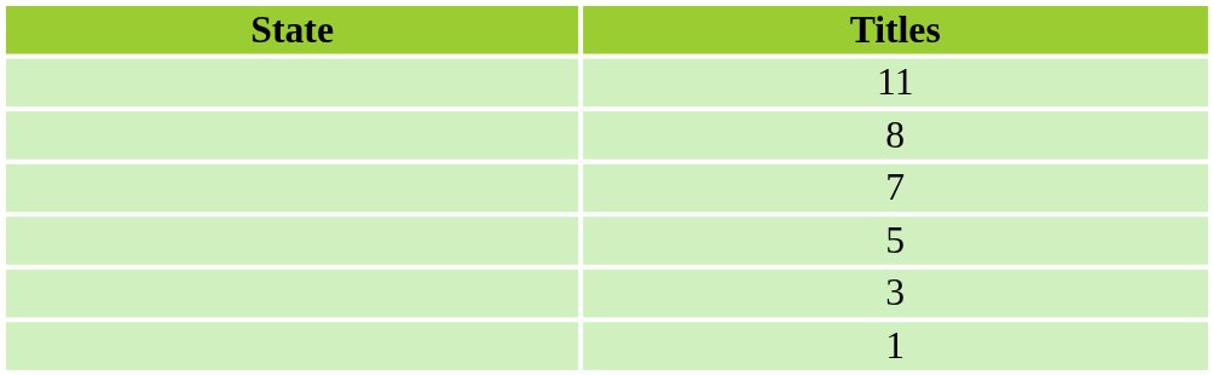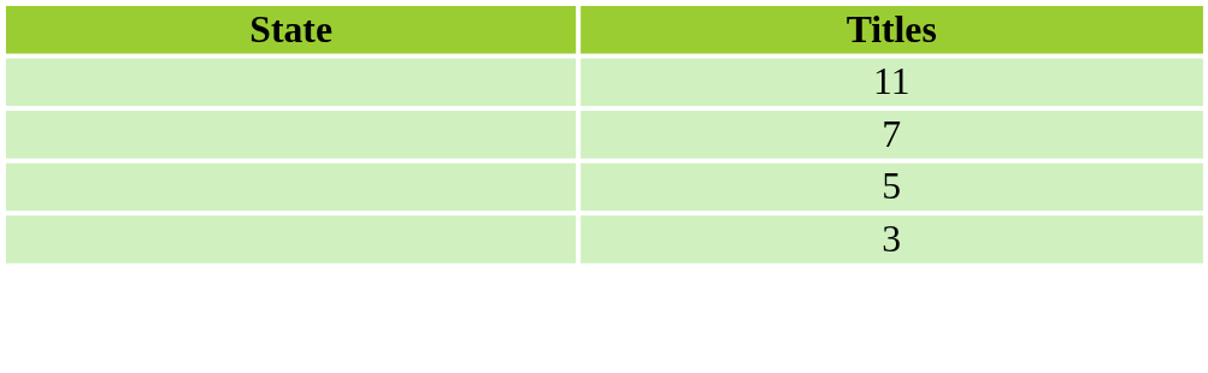 <table width=40%>
 <tr>
 <th bgcolor=#9ACD32><span>State</span></th>
 <th bgcolor=#9ACD32><span>Titles</span></th>
 </tr>
 <tr bgcolor=#D0F0C0>
 <td align=left></td>
 <td align=center>11</td>
-</tr>
-<tr bgcolor=#D0F0C0>
-<td align=left><br></td>
-<td align=center>8</td>
 </tr>
 <tr bgcolor=#D0F0C0>
 <td align=left></td>
 <td align=center>7</td>
 </tr>
 <tr bgcolor=#D0F0C0>
 <td align=left></td>
 <td align=center>5</td>
 </tr>
 <tr bgcolor=#D0F0C0>
 <td align=left><br></td>
 <td align=center>3</td>
 </tr>
-<tr bgcolor=#D0F0C0>
-<td align=left></td>
-<td align=center>1</td>
-</tr>
 <tr>
 </tr>
 </table>
